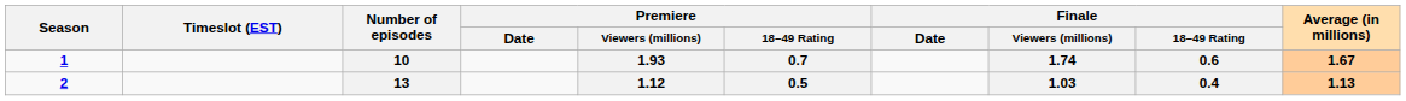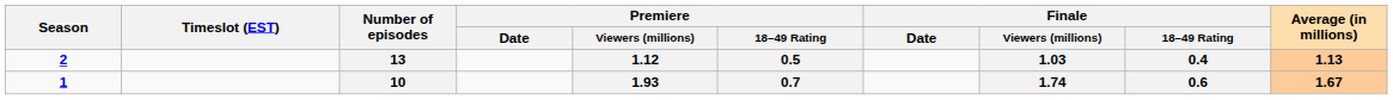 <table class="wikitable plainrowheaders" style="text-align:center; width:100%;">
 <tr>
 <th scope="col" style="width:8%;" rowspan="2">Season</th>
 <th scope="col" style="width:15%;" rowspan="2">Timeslot (<a href='#'>EST</a>)</th>
 <th scope="col" style="width:8%;" rowspan="2">Number of episodes</th>
 <th scope="col" colspan=3>Premiere</th>
 <th scope="col" colspan=3>Finale</th>
 <th scope="col" style="width:8%; background:#ffdead;" rowspan="2">Average (in millions)</th>
 </tr>
 <tr>
 <th scope="col" style="width:8%;">Date</th>
 <th scope="col" span style="width:10%; font-size:smaller; line-height:100%;">Viewers (millions)</th>
 <th scope="col" span style="width:10%; font-size:smaller; line-height:100%;">18–49 Rating</th>
 <th scope="col" style="width:8%;">Date</th>
 <th scope="col" span style="width:10%; font-size:smaller; line-height:100%;">Viewers (millions)</th>
 <th scope="col" span style="width:10%; font-size:smaller; line-height:100%;">18–49 Rating</th>
 </tr>
 <tr>
+<th style="background:#F9F9F9;text-align:center"><a href='#'>2</a></th>
+<td></td>
+<th>13</th>
+<td style="line-height:110%"></td>
+<th>1.12</th>
+<th>0.5</th>
+<td style="line-height:110%"></td>
+<th>1.03</th>
+<th>0.4</th>
+<th style="background:#fc9;">1.13</th>
+</tr>
+<tr>
 <th style="background:#F9F9F9;text-align:center"><a href='#'>1</a></th>
 <td></td>
 <th>10</th>
 <td style="line-height:110%"></td>
 <th>1.93</th>
 <th>0.7</th>
 <td style="line-height:110%"></td>
 <th>1.74</th>
 <th>0.6</th>
 <th style="background:#fc9;">1.67</th>
 </tr>
-<tr>
-<th style="background:#F9F9F9;text-align:center"><a href='#'>2</a></th>
-<td></td>
-<th>13</th>
-<td style="line-height:110%"></td>
-<th>1.12</th>
-<th>0.5</th>
-<td style="line-height:110%"></td>
-<th>1.03</th>
-<th>0.4</th>
-<th style="background:#fc9;">1.13</th>
-</tr>
 </table>
